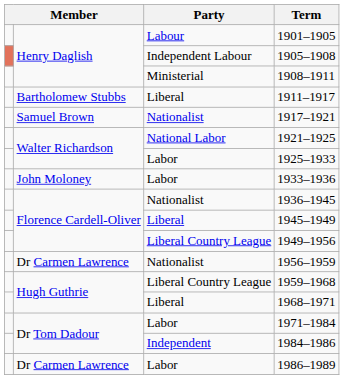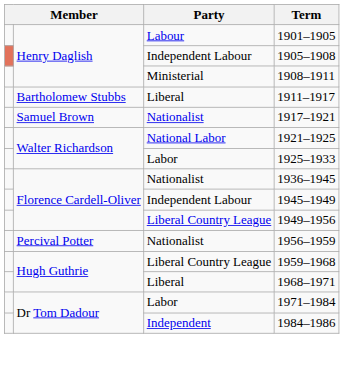 <table class="wikitable">
 <tr>
 <th colspan="2">Member</th>
 <th>Party</th>
 <th>Term</th>
 </tr>
 <tr>
 <td> </td>
 <td rowspan=3><a href='#'>Henry Daglish</a></td>
 <td><a href='#'>Labour</a></td>
 <td>1901–1905</td>
 </tr>
 <tr>
 <td bgcolor=#E2725B> </td>
 <td>Independent Labour</td>
 <td>1905–1908</td>
 </tr>
 <tr>
 <td> </td>
 <td>Ministerial</td>
 <td>1908–1911</td>
 </tr>
 <tr>
 <td> </td>
 <td><a href='#'>Bartholomew Stubbs</a></td>
 <td>Liberal</td>
 <td>1911–1917</td>
 </tr>
 <tr>
 <td> </td>
 <td><a href='#'>Samuel Brown</a></td>
 <td><a href='#'>Nationalist</a></td>
 <td>1917–1921</td>
 </tr>
 <tr>
 <td> </td>
 <td rowspan=2><a href='#'>Walter Richardson</a></td>
 <td><a href='#'>National Labor</a></td>
 <td>1921–1925</td>
 </tr>
 <tr>
 <td> </td>
 <td>Labor</td>
 <td>1925–1933</td>
 </tr>
 <tr>
 <td> </td>
-<td><a href='#'>John Moloney</a></td>
-<td>Labor</td>
-<td>1933–1936</td>
-</tr>
-<tr>
-<td> </td>
 <td rowspan=3><a href='#'>Florence Cardell-Oliver</a></td>
 <td>Nationalist</td>
 <td>1936–1945</td>
 </tr>
 <tr>
 <td> </td>
-<td><a href='#'>Liberal</a></td>
+<td>Independent Labour</td>
 <td>1945–1949</td>
 </tr>
 <tr>
 <td> </td>
 <td><a href='#'>Liberal Country League</a></td>
 <td>1949–1956</td>
 </tr>
 <tr>
 <td> </td>
-<td>Dr <a href='#'>Carmen Lawrence</a></td>
+<td><a href='#'>Percival Potter</a></td>
 <td>Nationalist</td>
 <td>1956–1959</td>
 </tr>
 <tr>
 <td> </td>
 <td rowspan="2"><a href='#'>Hugh Guthrie</a></td>
 <td>Liberal Country League</td>
 <td>1959–1968</td>
 </tr>
 <tr>
 <td> </td>
 <td>Liberal</td>
 <td>1968–1971</td>
 </tr>
 <tr>
 <td> </td>
 <td rowspan=2>Dr <a href='#'>Tom Dadour</a></td>
 <td>Labor</td>
 <td>1971–1984</td>
 </tr>
 <tr>
 <td> </td>
 <td><a href='#'>Independent</a></td>
 <td>1984–1986</td>
 </tr>
-<tr>
-<td> </td>
-<td>Dr <a href='#'>Carmen Lawrence</a></td>
-<td>Labor</td>
-<td>1986–1989</td>
-</tr>
 </table>
